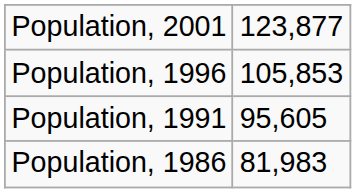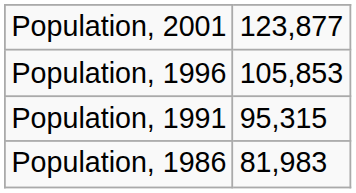 <table class="wikitable">
 <tr>
 <td>Population, 2001</td>
 <td>123,877</td>
 </tr>
 <tr>
 <td>Population, 1996</td>
 <td>105,853</td>
 </tr>
 <tr>
 <td>Population, 1991</td>
-<td>95,605</td>
+<td>95,315</td>
 </tr>
 <tr>
 <td>Population, 1986</td>
 <td>81,983</td>
 </tr>
 </table>
